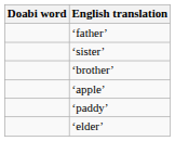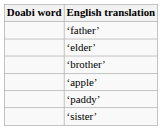 <table class="wikitable">
 <tr>
 <th>Doabi word</th>
 <th>English translation</th>
 </tr>
 <tr>
 <td> </td>
 <td>‘father’</td>
 </tr>
 <tr>
 <td> </td>
-<td>‘sister’</td>
+<td>‘elder’</td>
 </tr>
 <tr>
 <td> </td>
 <td>‘brother’</td>
 </tr>
 <tr>
 <td> </td>
 <td>‘apple’</td>
 </tr>
 <tr>
 <td> </td>
 <td>‘paddy’</td>
 </tr>
 <tr>
 <td> </td>
-<td>‘elder’</td>
+<td>‘sister’</td>
 </tr>
 </table>
